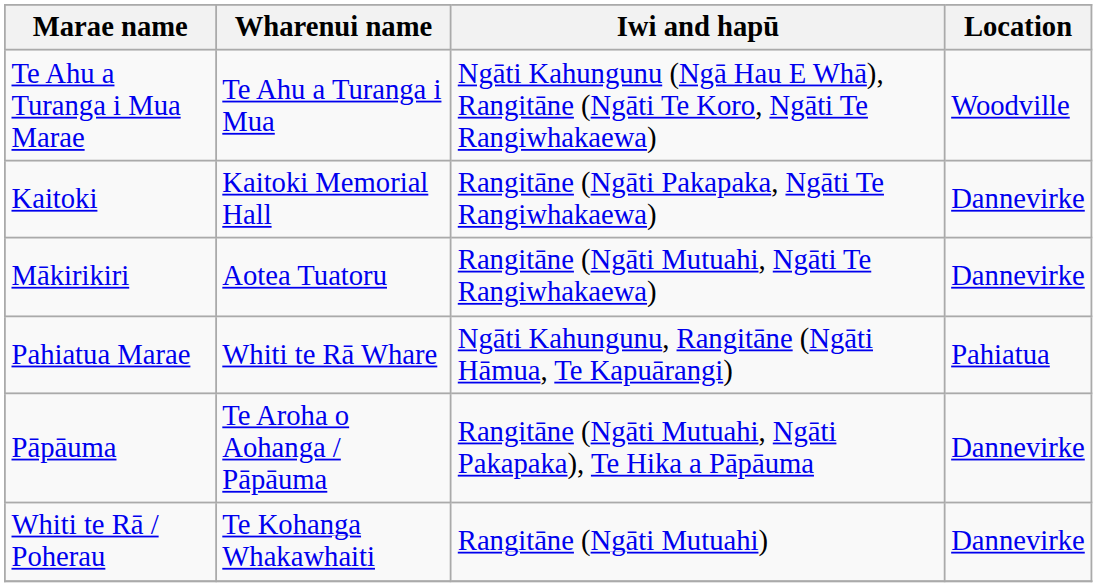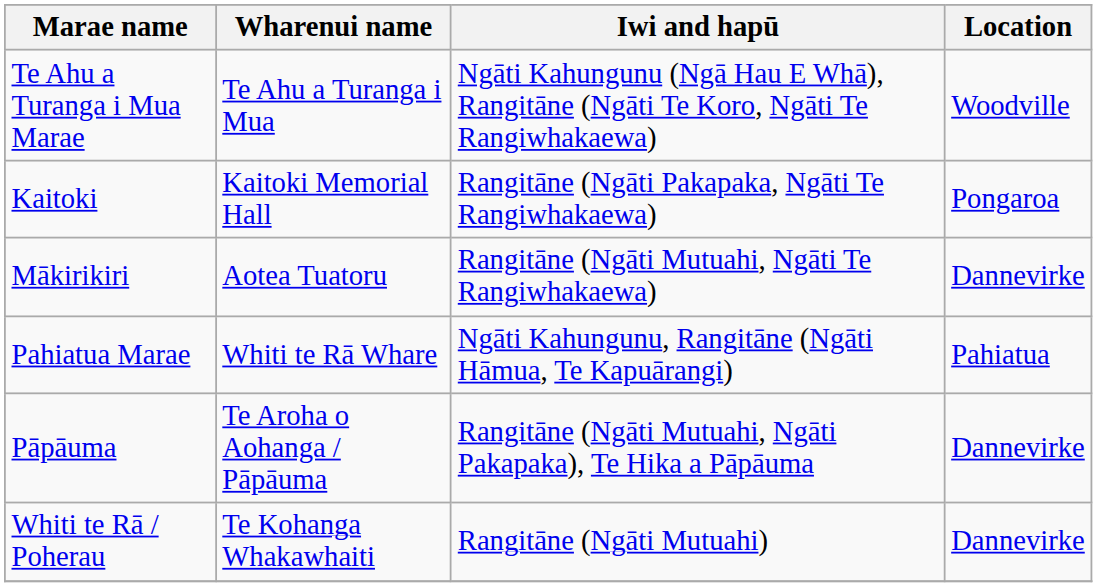 <table class="wikitable sortable">
 <tr>
 <th>Marae name</th>
 <th>Wharenui name</th>
 <th>Iwi and hapū</th>
 <th>Location</th>
 </tr>
 <tr>
 <td><a href='#'>Te Ahu a Turanga i Mua Marae</a></td>
 <td><a href='#'>Te Ahu a Turanga i Mua</a></td>
 <td><a href='#'>Ngāti Kahungunu</a> (<a href='#'>Ngā Hau E Whā</a>), <a href='#'>Rangitāne</a> (<a href='#'>Ngāti Te Koro</a>, <a href='#'>Ngāti Te Rangiwhakaewa</a>)</td>
 <td><a href='#'>Woodville</a></td>
 </tr>
 <tr>
 <td><a href='#'>Kaitoki</a></td>
 <td><a href='#'>Kaitoki Memorial Hall</a></td>
 <td><a href='#'>Rangitāne</a> (<a href='#'>Ngāti Pakapaka</a>, <a href='#'>Ngāti Te Rangiwhakaewa</a>)</td>
-<td><a href='#'>Dannevirke</a></td>
+<td><a href='#'>Pongaroa</a></td>
 </tr>
 <tr>
 <td><a href='#'>Mākirikiri</a></td>
 <td><a href='#'>Aotea Tuatoru</a></td>
 <td><a href='#'>Rangitāne</a> (<a href='#'>Ngāti Mutuahi</a>, <a href='#'>Ngāti Te Rangiwhakaewa</a>)</td>
 <td><a href='#'>Dannevirke</a></td>
 </tr>
 <tr>
 <td><a href='#'>Pahiatua Marae</a></td>
 <td><a href='#'>Whiti te Rā Whare</a></td>
 <td><a href='#'>Ngāti Kahungunu</a>,  <a href='#'>Rangitāne</a> (<a href='#'>Ngāti Hāmua</a>, <a href='#'>Te Kapuārangi</a>)</td>
 <td><a href='#'>Pahiatua</a></td>
 </tr>
 <tr>
 <td><a href='#'>Pāpāuma</a></td>
 <td><a href='#'>Te Aroha o Aohanga / Pāpāuma</a></td>
 <td><a href='#'>Rangitāne</a> (<a href='#'>Ngāti Mutuahi</a>, <a href='#'>Ngāti Pakapaka</a>), <a href='#'>Te Hika a Pāpāuma</a></td>
 <td><a href='#'>Dannevirke</a></td>
 </tr>
 <tr>
 <td><a href='#'>Whiti te Rā / Poherau</a></td>
 <td><a href='#'>Te Kohanga Whakawhaiti</a></td>
 <td><a href='#'>Rangitāne</a> (<a href='#'>Ngāti Mutuahi</a>)</td>
 <td><a href='#'>Dannevirke</a></td>
 </tr>
 <tr>
 </tr>
 </table>
